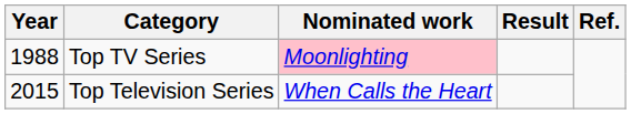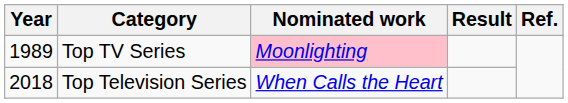 <table class="wikitable">
 <tr>
 <th>Year</th>
 <th>Category</th>
 <th>Nominated work</th>
 <th>Result</th>
 <th>Ref.</th>
 </tr>
 <tr>
-<td>1988</td>
+<td>1989</td>
 <td>Top TV Series</td>
 <td style="background: pink;"><em><a href='#'>Moonlighting</a></em></td>
 <td></td>
 <td align="center" rowspan="2"></td>
 </tr>
 <tr>
-<td>2015</td>
+<td>2018</td>
 <td>Top Television Series</td>
 <td><em><a href='#'>When Calls the Heart</a></em></td>
 <td></td>
 </tr>
 </table>
